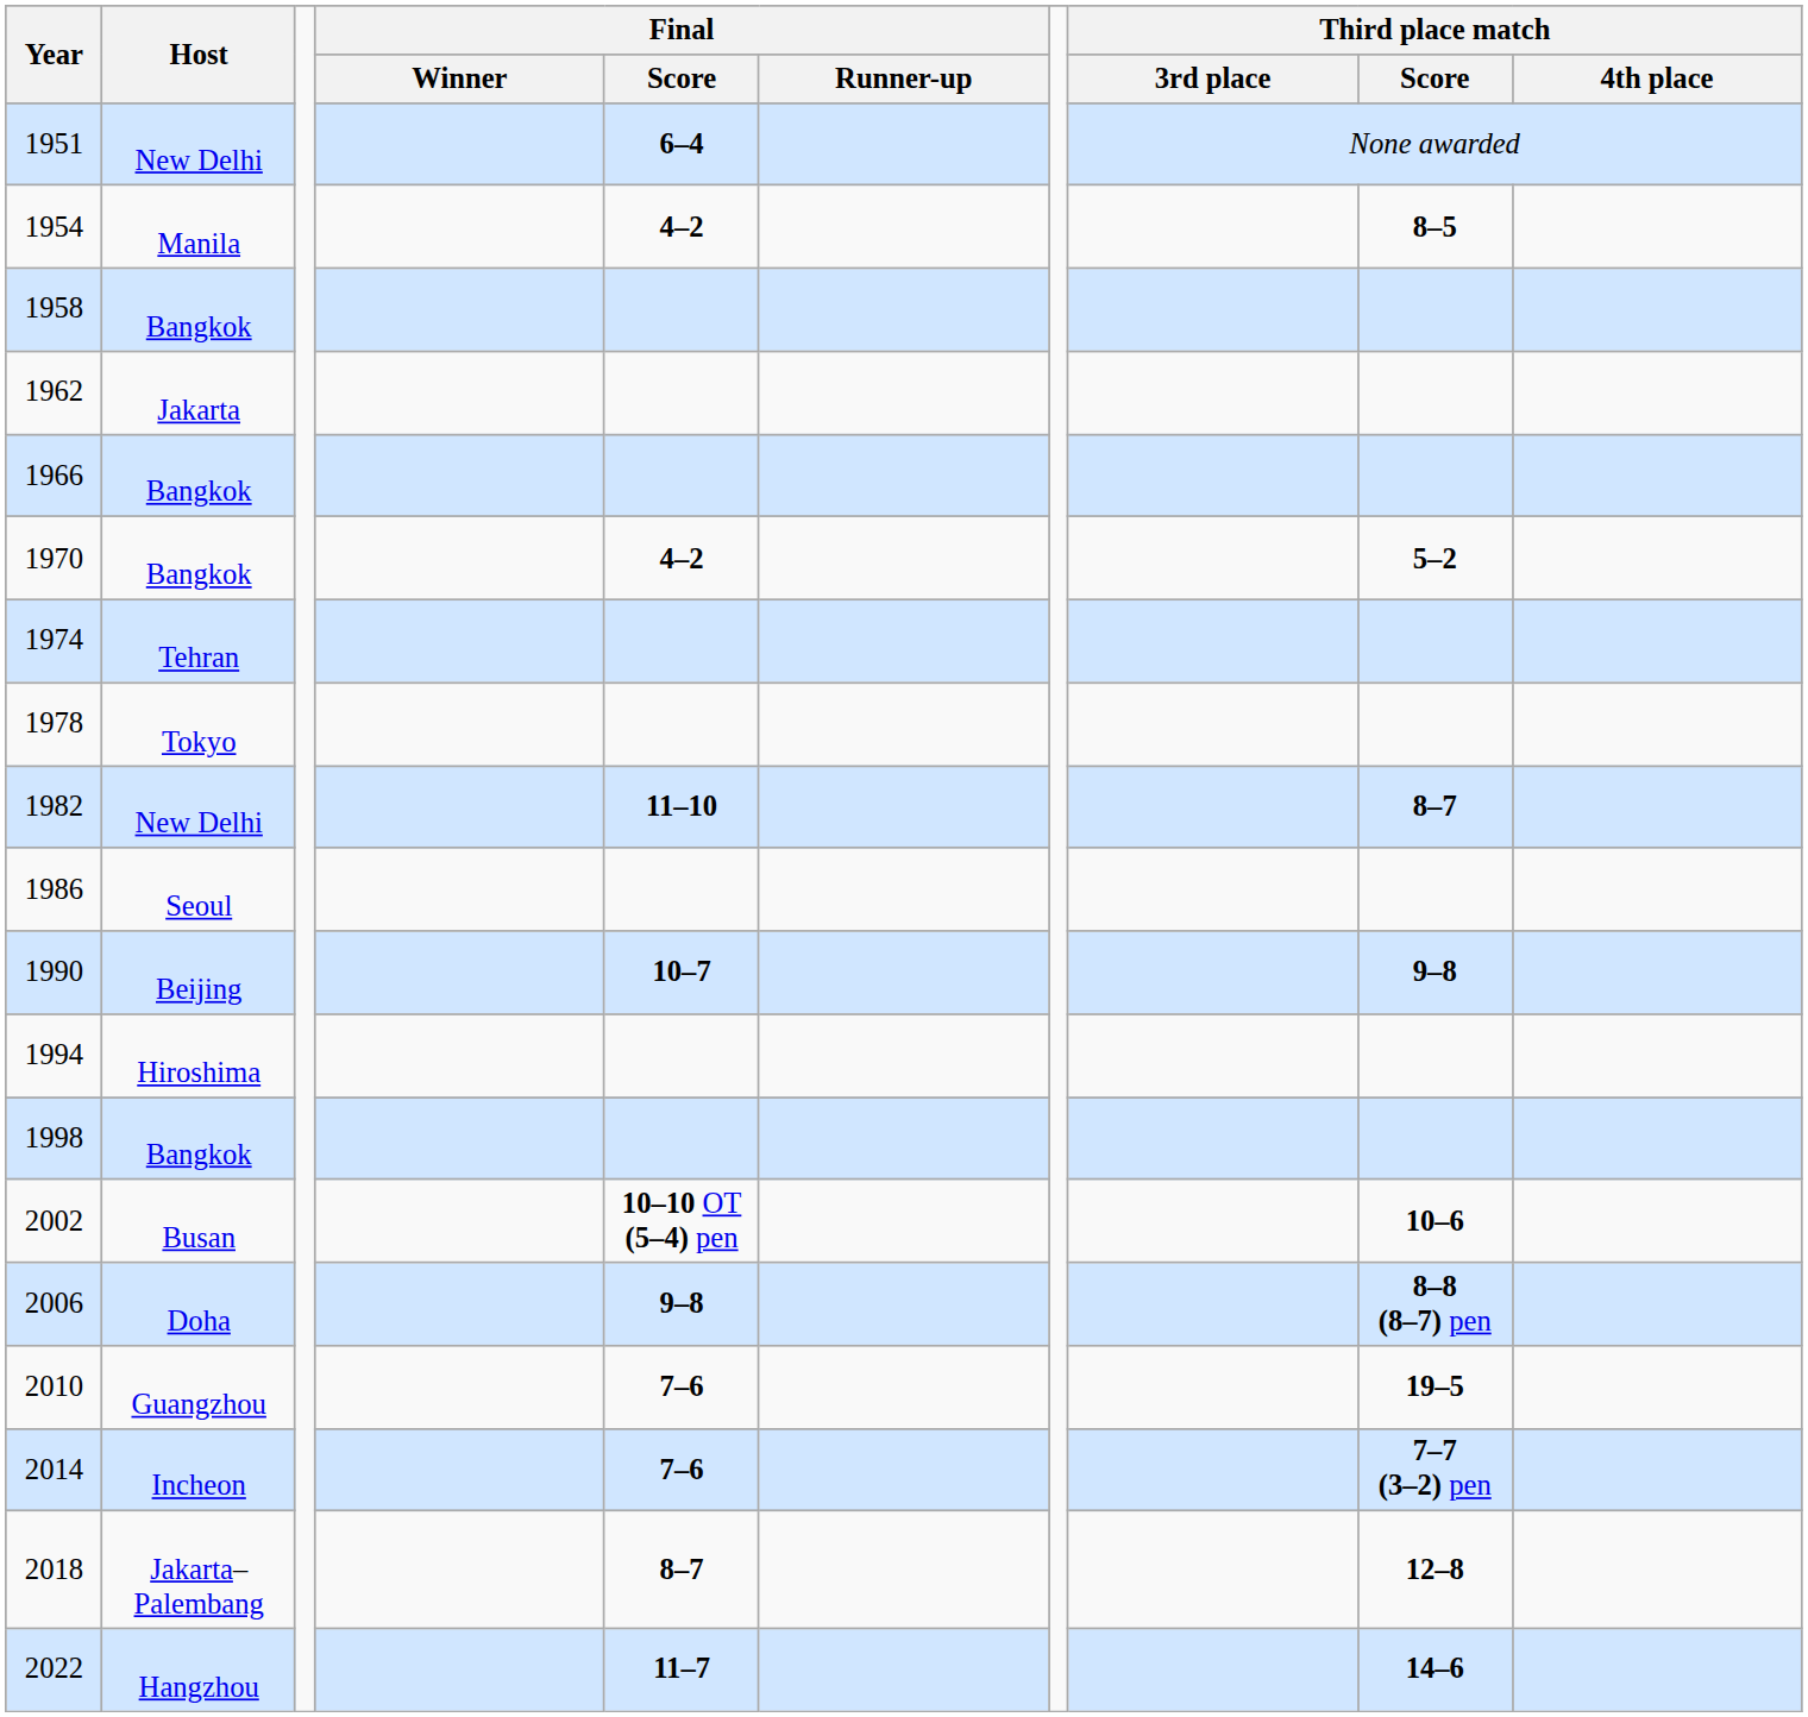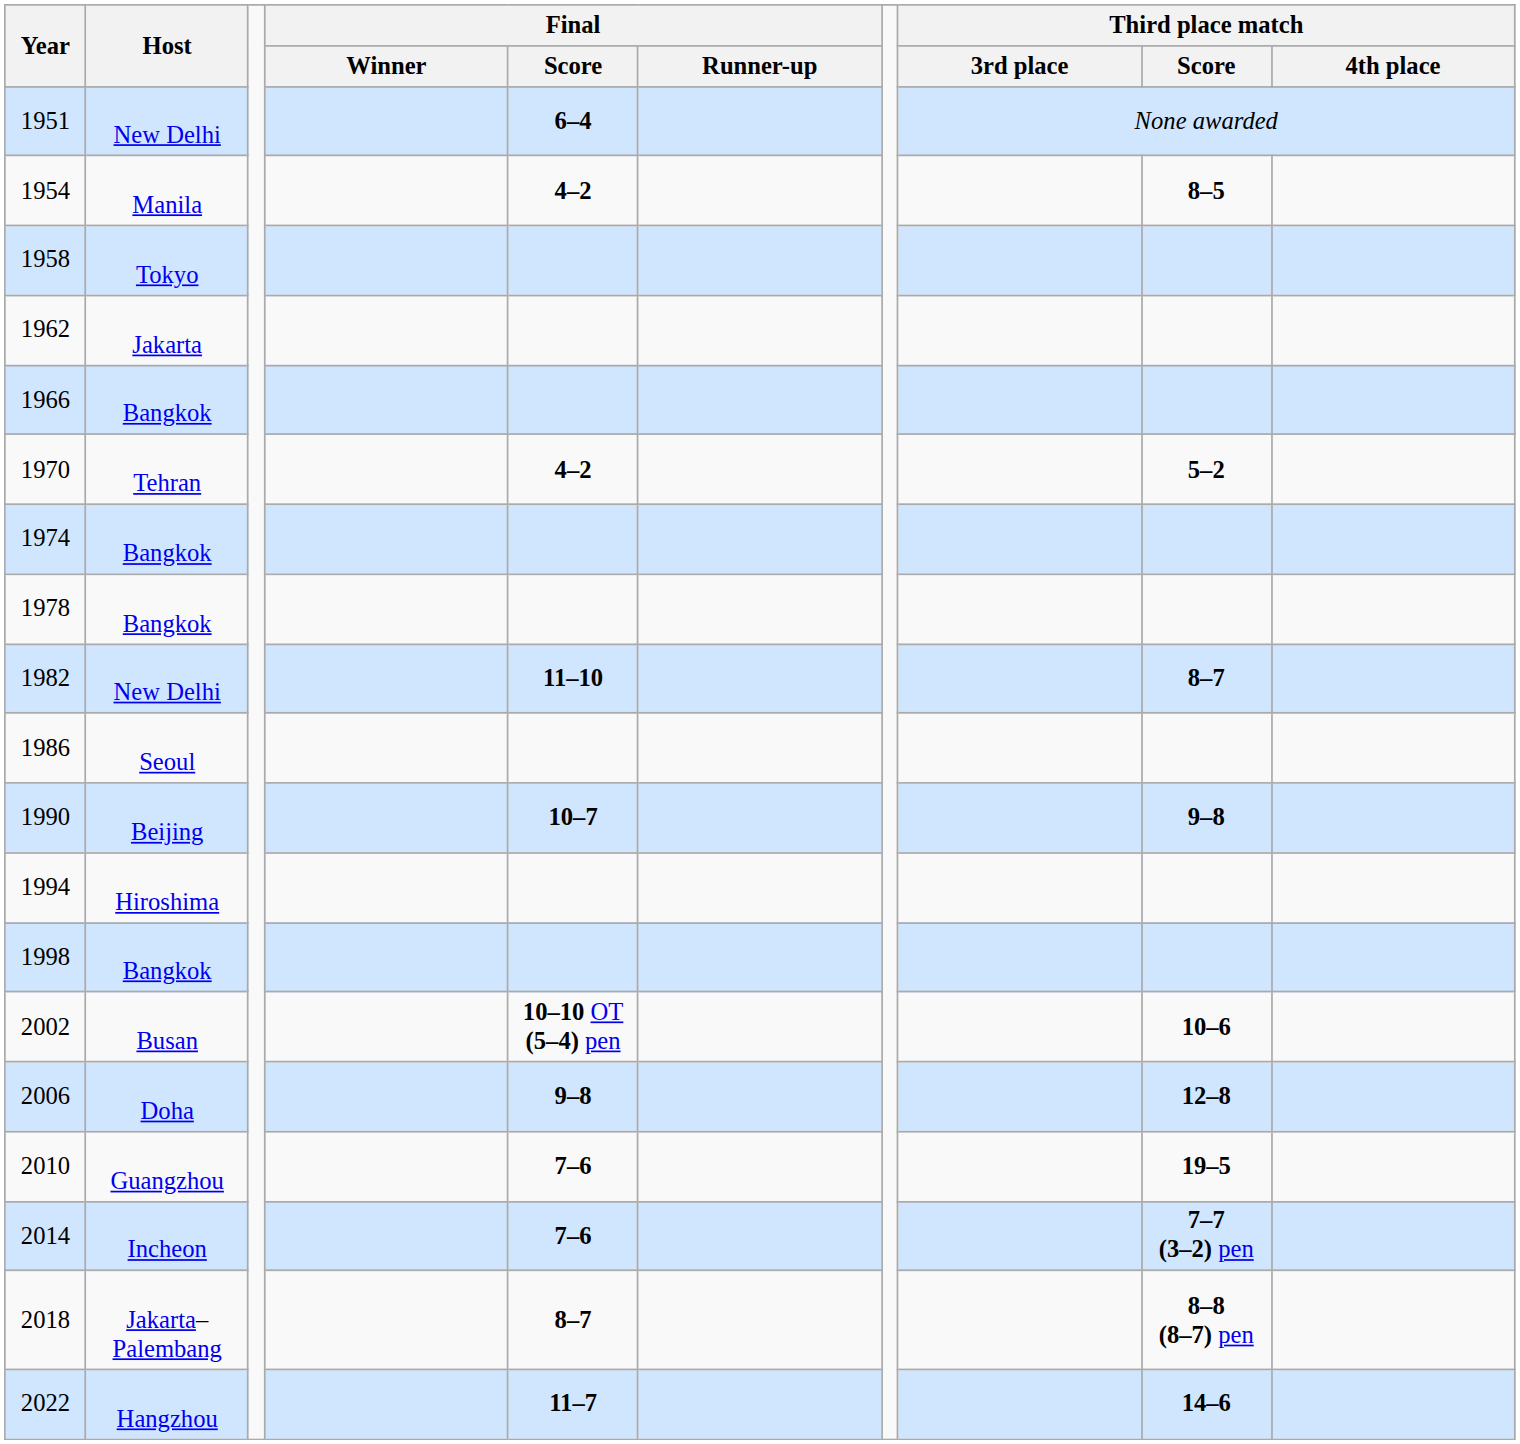 <table class="wikitable" style="font-size:90%; width: 100%; text-align: center;">
 <tr>
 <th rowspan=2 width=5%>Year</th>
 <th rowspan=2 width=10%>Host</th>
 <td width=1% rowspan=21></td>
 <th colspan=3>Final</th>
 <td width=1% rowspan=21></td>
 <th colspan=3>Third place match</th>
 </tr>
 <tr>
 <th width=15%>Winner</th>
 <th width=8%>Score</th>
 <th width=15%>Runner-up</th>
 <th width=15%>3rd place</th>
 <th width=8%>Score</th>
 <th width=15%>4th place</th>
 </tr>
 <tr style="background: #D0E6FF;">
 <td>1951<br></td>
 <td><br><a href='#'>New Delhi</a></td>
 <td><strong></strong></td>
 <td><strong>6–4</strong></td>
 <td></td>
 <td colspan=3><em>None awarded</em></td>
 </tr>
 <tr>
 <td>1954<br></td>
 <td><br><a href='#'>Manila</a></td>
 <td><strong></strong></td>
 <td><strong>4–2</strong></td>
 <td></td>
 <td></td>
 <td><strong>8–5</strong></td>
 <td></td>
 </tr>
 <tr style="background: #D0E6FF;">
 <td>1958<br></td>
-<td><br><a href='#'>Bangkok</a></td>
+<td><br><a href='#'>Tokyo</a></td>
 <td><strong></strong></td>
 <td></td>
 <td></td>
 <td></td>
 <td></td>
 <td></td>
 </tr>
 <tr>
 <td>1962<br></td>
 <td><br><a href='#'>Jakarta</a></td>
 <td><strong></strong></td>
 <td></td>
 <td></td>
 <td></td>
 <td></td>
 <td></td>
 </tr>
 <tr style="background: #D0E6FF;">
 <td>1966<br></td>
 <td><br><a href='#'>Bangkok</a></td>
 <td><strong></strong></td>
 <td></td>
 <td></td>
 <td></td>
 <td></td>
 <td></td>
 </tr>
 <tr>
 <td>1970<br></td>
-<td><br><a href='#'>Bangkok</a></td>
+<td><br><a href='#'>Tehran</a></td>
 <td><strong></strong></td>
 <td><strong>4–2</strong></td>
 <td></td>
 <td></td>
 <td><strong>5–2</strong></td>
 <td></td>
 </tr>
 <tr style="background: #D0E6FF;">
 <td>1974<br></td>
-<td><br><a href='#'>Tehran</a></td>
+<td><br><a href='#'>Bangkok</a></td>
 <td><strong></strong></td>
 <td></td>
 <td></td>
 <td></td>
 <td></td>
 <td></td>
 </tr>
 <tr>
 <td>1978<br></td>
-<td><br><a href='#'>Tokyo</a></td>
+<td><br><a href='#'>Bangkok</a></td>
 <td><strong></strong></td>
 <td></td>
 <td></td>
 <td></td>
 <td></td>
 <td></td>
 </tr>
 <tr style="background: #D0E6FF;">
 <td>1982<br></td>
 <td><br><a href='#'>New Delhi</a></td>
 <td><strong></strong></td>
 <td><strong>11–10</strong></td>
 <td></td>
 <td></td>
 <td><strong>8–7</strong></td>
 <td></td>
 </tr>
 <tr>
 <td>1986<br></td>
 <td><br><a href='#'>Seoul</a></td>
 <td><strong></strong></td>
 <td></td>
 <td></td>
 <td></td>
 <td></td>
 <td></td>
 </tr>
 <tr style="background: #D0E6FF;">
 <td>1990<br></td>
 <td><br><a href='#'>Beijing</a></td>
 <td><strong></strong></td>
 <td><strong>10–7</strong></td>
 <td></td>
 <td></td>
 <td><strong>9–8</strong></td>
 <td></td>
 </tr>
 <tr>
 <td>1994<br></td>
 <td><br><a href='#'>Hiroshima</a></td>
 <td><strong></strong></td>
 <td></td>
 <td></td>
 <td></td>
 <td></td>
 <td></td>
 </tr>
 <tr style="background: #D0E6FF;">
 <td>1998<br></td>
 <td><br><a href='#'>Bangkok</a></td>
 <td><strong></strong></td>
 <td></td>
 <td></td>
 <td></td>
 <td></td>
 <td></td>
 </tr>
 <tr>
 <td>2002<br></td>
 <td><br><a href='#'>Busan</a></td>
 <td><strong></strong></td>
 <td><strong>10–10</strong> <a href='#'>OT</a><br><strong>(5–4)</strong> <a href='#'>pen</a></td>
 <td></td>
 <td></td>
 <td><strong>10–6</strong></td>
 <td></td>
 </tr>
 <tr style="background: #D0E6FF;">
 <td>2006<br></td>
 <td><br><a href='#'>Doha</a></td>
 <td><strong></strong></td>
 <td><strong>9–8</strong></td>
 <td></td>
 <td></td>
-<td><strong>8–8</strong><br><strong>(8–7)</strong> <a href='#'>pen</a></td>
+<td><strong>12–8</strong></td>
 <td></td>
 </tr>
 <tr>
 <td>2010<br></td>
 <td><br><a href='#'>Guangzhou</a></td>
 <td><strong></strong></td>
 <td><strong>7–6</strong></td>
 <td></td>
 <td></td>
 <td><strong>19–5</strong></td>
 <td></td>
 </tr>
 <tr style="background: #D0E6FF;">
 <td>2014<br></td>
 <td><br><a href='#'>Incheon</a></td>
 <td><strong></strong></td>
 <td><strong>7–6</strong></td>
 <td></td>
 <td></td>
 <td><strong>7–7</strong><br><strong>(3–2)</strong> <a href='#'>pen</a></td>
 <td></td>
 </tr>
 <tr>
 <td>2018<br></td>
 <td><br><a href='#'>Jakarta</a>–<a href='#'>Palembang</a></td>
 <td><strong></strong></td>
 <td><strong>8–7</strong></td>
 <td></td>
 <td></td>
-<td><strong>12–8</strong></td>
+<td><strong>8–8</strong><br><strong>(8–7)</strong> <a href='#'>pen</a></td>
 <td></td>
 </tr>
 <tr style="background: #D0E6FF;">
 <td>2022<br></td>
 <td><br><a href='#'>Hangzhou</a></td>
 <td><strong></strong></td>
 <td><strong>11–7</strong></td>
 <td></td>
 <td></td>
 <td><strong>14–6</strong></td>
 <td></td>
 </tr>
 </table>
